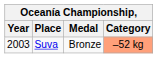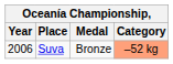 <table class="wikitable" style="margin: 1em auto;">
 <tr>
 <th colspan="4" align="center">Oceanía Championship,</th>
 </tr>
 <tr>
 <th>Year</th>
 <th>Place</th>
 <th>Medal</th>
 <th>Category</th>
 </tr>
 <tr>
-<td align="center">2003</td>
+<td align="center">2006</td>
 <td align="left"><a href='#'>Suva</a></td>
 <td align="center"> Bronze</td>
 <td align="center" style="background: lightsalmon;">–52 kg</td>
 </tr>
 </table>
